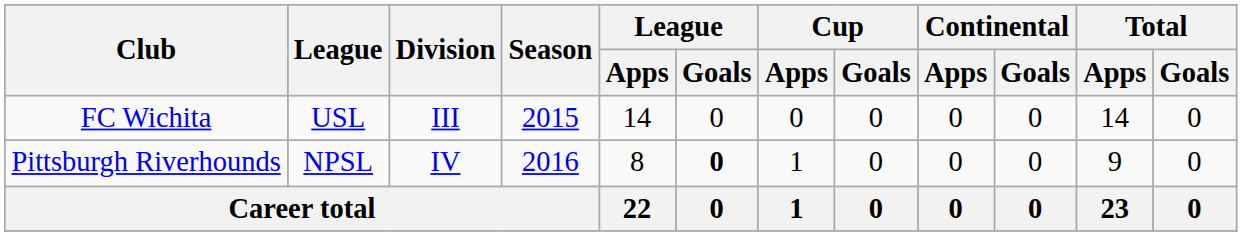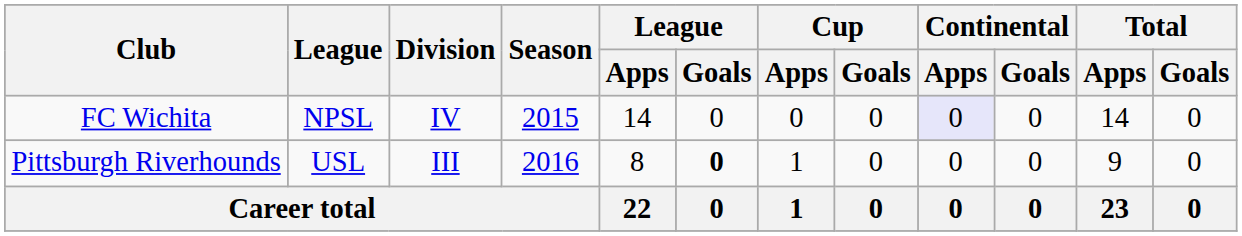 <table class="wikitable" style="text-align:center">
 <tr>
 <th rowspan="2">Club</th>
 <th rowspan="2">League</th>
 <th rowspan="2">Division</th>
 <th rowspan="2">Season</th>
 <th colspan="2">League</th>
 <th colspan="2">Cup</th>
 <th colspan="2">Continental</th>
 <th colspan="2">Total</th>
 </tr>
 <tr>
 <th>Apps</th>
 <th>Goals</th>
 <th>Apps</th>
 <th>Goals</th>
 <th>Apps</th>
 <th>Goals</th>
 <th>Apps</th>
 <th>Goals</th>
 </tr>
 <tr>
 <td><a href='#'>FC Wichita</a></td>
-<td><a href='#'>USL</a></td>
-<td><a href='#'>III</a></td>
+<td><a href='#'>NPSL</a></td>
+<td><a href='#'>IV</a></td>
 <td><a href='#'>2015</a></td>
 <td>14</td>
 <td>0</td>
 <td>0</td>
 <td>0</td>
-<td>0</td>
+<td style="background: lavender;">0</td>
 <td>0</td>
 <td>14</td>
 <td>0</td>
 </tr>
 <tr>
 <td><a href='#'>Pittsburgh Riverhounds</a></td>
-<td><a href='#'>NPSL</a></td>
-<td><a href='#'>IV</a></td>
+<td><a href='#'>USL</a></td>
+<td><a href='#'>III</a></td>
 <td><a href='#'>2016</a></td>
 <td>8</td>
 <td><strong>0</strong></td>
 <td>1</td>
 <td>0</td>
 <td>0</td>
 <td>0</td>
 <td>9</td>
 <td>0</td>
 </tr>
 <tr>
 <th colspan="4">Career total</th>
 <th>22</th>
 <th>0</th>
 <th>1</th>
 <th>0</th>
 <th>0</th>
 <th>0</th>
 <th>23</th>
 <th>0</th>
 </tr>
 </table>
